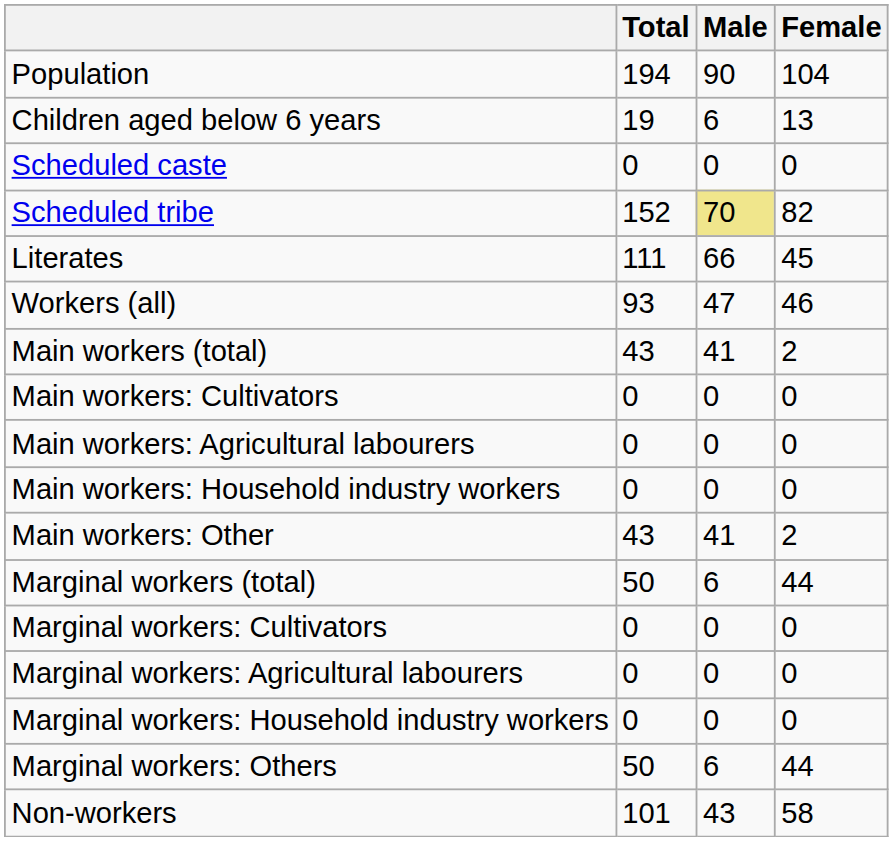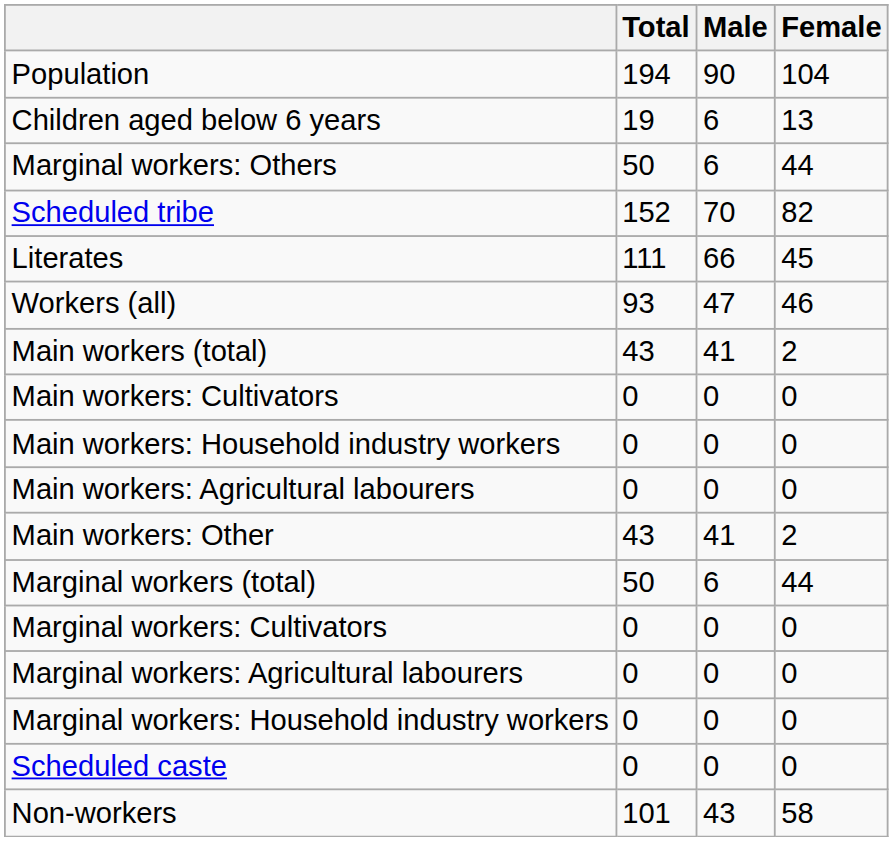 <table class="wikitable sortable">
 <tr>
 <th></th>
 <th>Total</th>
 <th>Male</th>
 <th>Female</th>
 </tr>
 <tr>
 <td>Population</td>
 <td>194</td>
 <td>90</td>
 <td>104</td>
 </tr>
 <tr>
 <td>Children aged below 6 years</td>
 <td>19</td>
 <td>6</td>
 <td>13</td>
 </tr>
 <tr>
-<td><a href='#'>Scheduled caste</a></td>
-<td>0</td>
-<td>0</td>
-<td>0</td>
+<td>Marginal workers: Others</td>
+<td>50</td>
+<td>6</td>
+<td>44</td>
 </tr>
 <tr>
 <td><a href='#'>Scheduled tribe</a></td>
 <td>152</td>
-<td style="background: khaki;">70</td>
+<td>70</td>
 <td>82</td>
 </tr>
 <tr>
 <td>Literates</td>
 <td>111</td>
 <td>66</td>
 <td>45</td>
 </tr>
 <tr>
 <td>Workers (all)</td>
 <td>93</td>
 <td>47</td>
 <td>46</td>
 </tr>
 <tr>
 <td>Main workers (total)</td>
 <td>43</td>
 <td>41</td>
 <td>2</td>
 </tr>
 <tr>
 <td>Main workers: Cultivators</td>
 <td>0</td>
 <td>0</td>
 <td>0</td>
 </tr>
 <tr>
-<td>Main workers: Agricultural labourers</td>
+<td>Main workers: Household industry workers</td>
 <td>0</td>
 <td>0</td>
 <td>0</td>
 </tr>
 <tr>
-<td>Main workers: Household industry workers</td>
+<td>Main workers: Agricultural labourers</td>
 <td>0</td>
 <td>0</td>
 <td>0</td>
 </tr>
 <tr>
 <td>Main workers: Other</td>
 <td>43</td>
 <td>41</td>
 <td>2</td>
 </tr>
 <tr>
 <td>Marginal workers (total)</td>
 <td>50</td>
 <td>6</td>
 <td>44</td>
 </tr>
 <tr>
 <td>Marginal workers: Cultivators</td>
 <td>0</td>
 <td>0</td>
 <td>0</td>
 </tr>
 <tr>
 <td>Marginal workers: Agricultural labourers</td>
 <td>0</td>
 <td>0</td>
 <td>0</td>
 </tr>
 <tr>
 <td>Marginal workers: Household industry workers</td>
 <td>0</td>
 <td>0</td>
 <td>0</td>
 </tr>
 <tr>
-<td>Marginal workers: Others</td>
-<td>50</td>
-<td>6</td>
-<td>44</td>
+<td><a href='#'>Scheduled caste</a></td>
+<td>0</td>
+<td>0</td>
+<td>0</td>
 </tr>
 <tr>
 <td>Non-workers</td>
 <td>101</td>
 <td>43</td>
 <td>58</td>
 </tr>
 </table>
